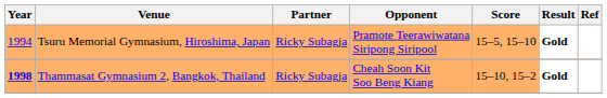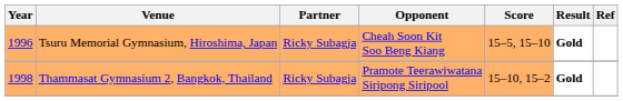 <table class="sortable wikitable" style="font-size: 90%;">
 <tr>
 <th>Year</th>
 <th>Venue</th>
 <th>Partner</th>
 <th>Opponent</th>
 <th>Score</th>
 <th>Result</th>
 <th>Ref</th>
 </tr>
 <tr style="background:#FFB069">
-<td align="center"><a href='#'>1994</a></td>
+<td align="center"><a href='#'>1996</a></td>
 <td align="left">Tsuru Memorial Gymnasium, <a href='#'>Hiroshima, Japan</a></td>
 <td align="left"> <a href='#'>Ricky Subagja</a></td>
-<td align="left"> <a href='#'>Pramote Teerawiwatana</a> <br>  <a href='#'>Siripong Siripool</a></td>
+<td align="left"> <a href='#'>Cheah Soon Kit</a> <br>  <a href='#'>Soo Beng Kiang</a></td>
 <td align="left">15–5, 15–10</td>
 <td style="text-align:left; background:white"> <strong>Gold</strong></td>
 <td style="text-align:center; background:white"></td>
 </tr>
 <tr>
 </tr>
 <tr style="background:#FFB069">
-<td align="center"><strong><a href='#'>1998</a></strong></td>
+<td align="center"><a href='#'>1998</a></td>
 <td align="left"><a href='#'>Thammasat Gymnasium 2</a>, <a href='#'>Bangkok, Thailand</a></td>
 <td align="left"> <a href='#'>Ricky Subagja</a></td>
-<td align="left"> <a href='#'>Cheah Soon Kit</a> <br>  <a href='#'>Soo Beng Kiang</a></td>
+<td align="left"> <a href='#'>Pramote Teerawiwatana</a> <br>  <a href='#'>Siripong Siripool</a></td>
 <td align="left">15–10, 15–2</td>
 <td style="text-align:left; background:white"> <strong>Gold</strong></td>
 <td style="text-align:center; background:white"></td>
 </tr>
 <tr>
 </tr>
 </table>
